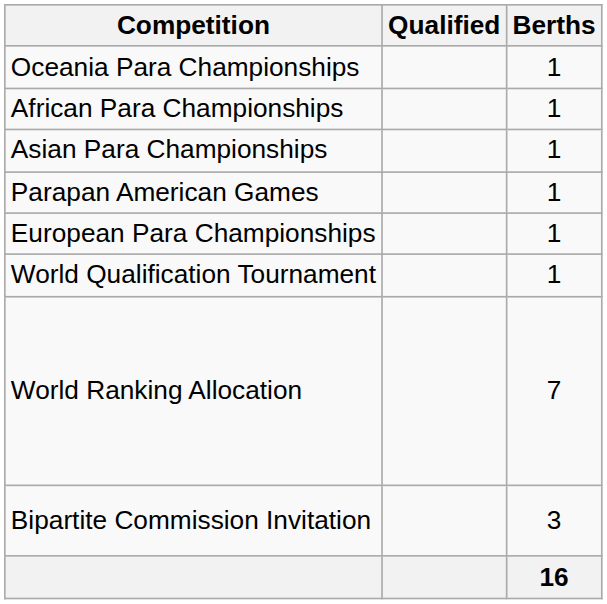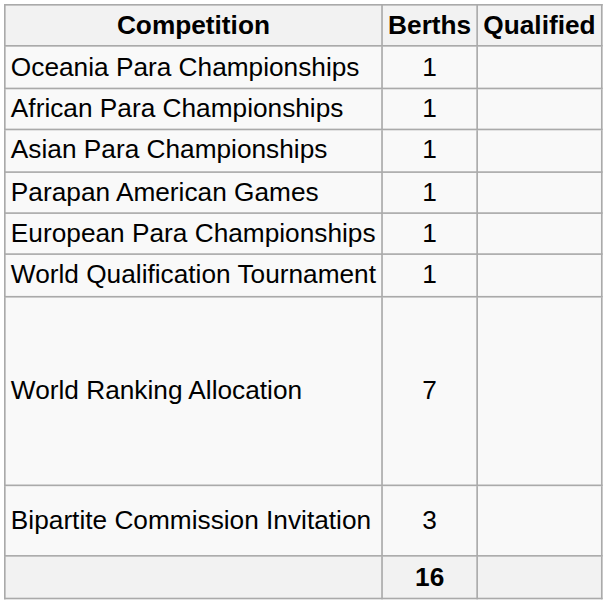 <table class="wikitable">
 <tr>
 <th>Competition</th>
+<th>Berths</th>
 <th>Qualified</th>
-<th>Berths</th>
 </tr>
 <tr>
 <td>Oceania Para Championships</td>
+<td align="center">1</td>
 <td></td>
-<td align="center">1</td>
 </tr>
 <tr>
 <td>African Para Championships</td>
+<td align="center">1</td>
 <td></td>
-<td align="center">1</td>
 </tr>
 <tr>
 <td>Asian Para Championships</td>
+<td align="center">1</td>
 <td></td>
-<td align="center">1</td>
 </tr>
 <tr>
 <td>Parapan American Games</td>
+<td align="center">1</td>
 <td></td>
-<td align="center">1</td>
 </tr>
 <tr>
 <td>European Para Championships</td>
+<td align="center">1</td>
 <td><s></s><br></td>
-<td align="center">1</td>
 </tr>
 <tr>
 <td>World Qualification Tournament</td>
+<td align="center">1</td>
 <td></td>
-<td align="center">1</td>
 </tr>
 <tr>
 <td>World Ranking Allocation</td>
+<td align="center">7</td>
 <td><br><br><br><br><br><br></td>
-<td align="center">7</td>
 </tr>
 <tr>
 <td>Bipartite Commission Invitation</td>
+<td align="center">3</td>
 <td><br><br></td>
-<td align="center">3</td>
 </tr>
 <tr>
 <th></th>
+<th>16</th>
 <th></th>
-<th>16</th>
 </tr>
 </table>
